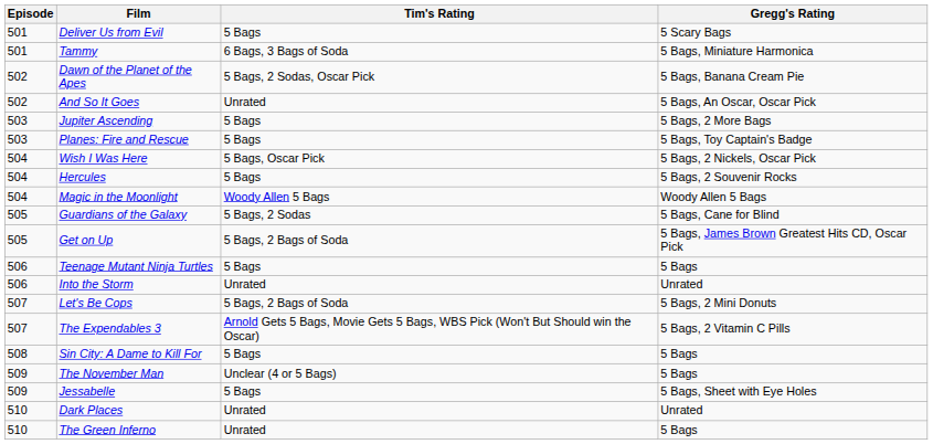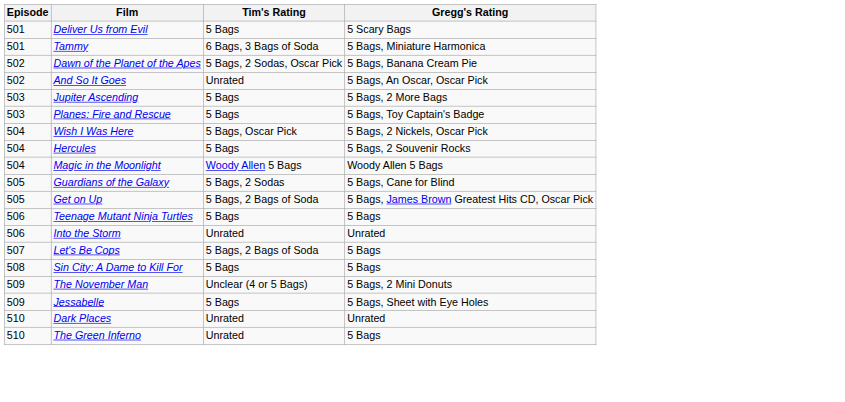 <table class="wikitable">
 <tr>
 <th>Episode</th>
 <th>Film</th>
 <th>Tim's Rating</th>
 <th>Gregg's Rating</th>
 </tr>
 <tr>
 <td>501</td>
 <td><em><a href='#'>Deliver Us from Evil</a></em></td>
 <td>5 Bags</td>
 <td>5 Scary Bags</td>
 </tr>
 <tr>
 <td>501</td>
 <td><em><a href='#'>Tammy</a></em></td>
 <td>6 Bags, 3 Bags of Soda</td>
 <td>5 Bags, Miniature Harmonica</td>
 </tr>
 <tr>
 <td>502</td>
 <td><em><a href='#'>Dawn of the Planet of the Apes</a></em></td>
 <td>5 Bags, 2 Sodas, Oscar Pick</td>
 <td>5 Bags, Banana Cream Pie</td>
 </tr>
 <tr>
 <td>502</td>
 <td><em><a href='#'>And So It Goes</a></em></td>
 <td>Unrated</td>
 <td>5 Bags, An Oscar, Oscar Pick</td>
 </tr>
 <tr>
 <td>503</td>
 <td><em><a href='#'>Jupiter Ascending</a></em></td>
 <td>5 Bags</td>
 <td>5 Bags, 2 More Bags</td>
 </tr>
 <tr>
 <td>503</td>
 <td><em><a href='#'>Planes: Fire and Rescue</a></em></td>
 <td>5 Bags</td>
 <td>5 Bags, Toy Captain's Badge</td>
 </tr>
 <tr>
 <td>504</td>
 <td><em><a href='#'>Wish I Was Here</a></em></td>
 <td>5 Bags, Oscar Pick</td>
 <td>5 Bags, 2 Nickels, Oscar Pick</td>
 </tr>
 <tr>
 <td>504</td>
 <td><em><a href='#'>Hercules</a></em></td>
 <td>5 Bags</td>
 <td>5 Bags, 2 Souvenir Rocks</td>
 </tr>
 <tr>
 <td>504</td>
 <td><em><a href='#'>Magic in the Moonlight</a></em></td>
 <td><a href='#'>Woody Allen</a> 5 Bags</td>
 <td>Woody Allen 5 Bags</td>
 </tr>
 <tr>
 <td>505</td>
 <td><em><a href='#'>Guardians of the Galaxy</a></em></td>
 <td>5 Bags, 2 Sodas</td>
 <td>5 Bags, Cane for Blind</td>
 </tr>
 <tr>
 <td>505</td>
 <td><em><a href='#'>Get on Up</a></em></td>
 <td>5 Bags, 2 Bags of Soda</td>
 <td>5 Bags, <a href='#'>James Brown</a> Greatest Hits CD, Oscar Pick</td>
 </tr>
 <tr>
 <td>506</td>
 <td><em><a href='#'>Teenage Mutant Ninja Turtles</a></em></td>
 <td>5 Bags</td>
 <td>5 Bags</td>
 </tr>
 <tr>
 <td>506</td>
 <td><em><a href='#'>Into the Storm</a></em></td>
 <td>Unrated</td>
 <td>Unrated</td>
 </tr>
 <tr>
 <td>507</td>
 <td><em><a href='#'>Let's Be Cops</a></em></td>
 <td>5 Bags, 2 Bags of Soda</td>
-<td>5 Bags, 2 Mini Donuts</td>
-</tr>
-<tr>
-<td>507</td>
-<td><em><a href='#'>The Expendables 3</a></em></td>
-<td><a href='#'>Arnold</a> Gets 5 Bags, Movie Gets 5 Bags, WBS Pick (Won't But Should win the Oscar)</td>
-<td>5 Bags, 2 Vitamin C Pills</td>
+<td>5 Bags</td>
 </tr>
 <tr>
 <td>508</td>
 <td><em><a href='#'>Sin City: A Dame to Kill For</a></em></td>
 <td>5 Bags</td>
 <td>5 Bags</td>
 </tr>
 <tr>
 <td>509</td>
 <td><em><a href='#'>The November Man</a></em></td>
 <td>Unclear (4 or 5 Bags)</td>
-<td>5 Bags</td>
+<td>5 Bags, 2 Mini Donuts</td>
 </tr>
 <tr>
 <td>509</td>
 <td><em><a href='#'>Jessabelle</a></em></td>
 <td>5 Bags</td>
 <td>5 Bags, Sheet with Eye Holes</td>
 </tr>
 <tr>
 <td>510</td>
 <td><em><a href='#'>Dark Places</a></em></td>
 <td>Unrated</td>
 <td>Unrated</td>
 </tr>
 <tr>
 <td>510</td>
 <td><em><a href='#'>The Green Inferno</a></em></td>
 <td>Unrated</td>
 <td>5 Bags</td>
 </tr>
 </table>
